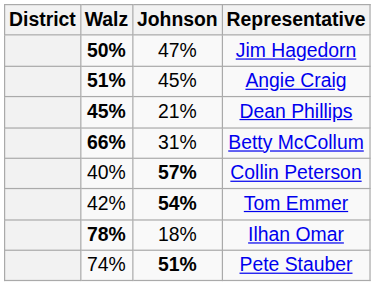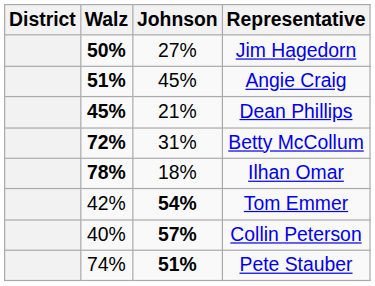 <table class=wikitable>
 <tr>
 <th>District</th>
 <th>Walz</th>
 <th>Johnson</th>
 <th>Representative</th>
 </tr>
 <tr align=center>
 <th></th>
 <td><strong>50%</strong></td>
-<td>47%</td>
+<td>27%</td>
 <td><a href='#'>Jim Hagedorn</a></td>
 </tr>
 <tr align=center>
 <th></th>
 <td><strong>51%</strong></td>
 <td>45%</td>
 <td><a href='#'>Angie Craig</a></td>
 </tr>
 <tr align=center>
 <th></th>
 <td><strong>45%</strong></td>
 <td>21%</td>
 <td><a href='#'>Dean Phillips</a></td>
 </tr>
 <tr align=center>
 <th></th>
-<td><strong>66%</strong></td>
+<td><strong>72%</strong></td>
 <td>31%</td>
 <td><a href='#'>Betty McCollum</a></td>
+</tr>
+<tr align=center>
+<th></th>
+<td><strong>78%</strong></td>
+<td>18%</td>
+<td><a href='#'>Ilhan Omar</a></td>
+</tr>
+<tr align=center>
+<th></th>
+<td>42%</td>
+<td><strong>54%</strong></td>
+<td><a href='#'>Tom Emmer</a></td>
 </tr>
 <tr align=center>
 <th></th>
 <td>40%</td>
 <td><strong>57%</strong></td>
 <td><a href='#'>Collin Peterson</a></td>
 </tr>
 <tr align=center>
 <th></th>
-<td>42%</td>
-<td><strong>54%</strong></td>
-<td><a href='#'>Tom Emmer</a></td>
-</tr>
-<tr align=center>
-<th></th>
-<td><strong>78%</strong></td>
-<td>18%</td>
-<td><a href='#'>Ilhan Omar</a></td>
-</tr>
-<tr align=center>
-<th></th>
 <td>74%</td>
 <td><strong>51%</strong></td>
 <td><a href='#'>Pete Stauber</a></td>
 </tr>
 </table>
